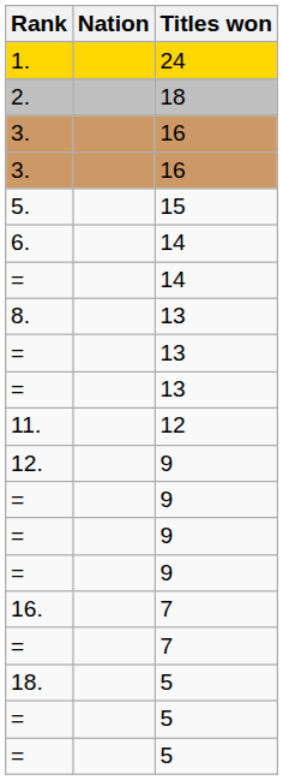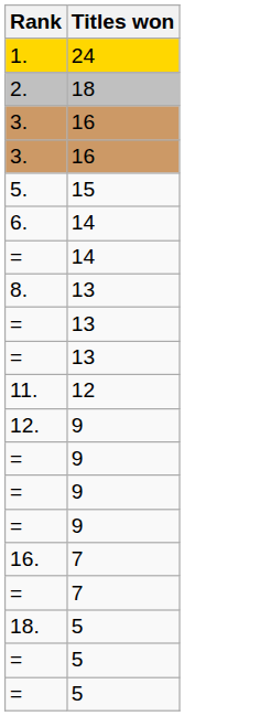 <table class="wikitable">
 <tr>
 <th>Rank</th>
-<th>Nation</th>
 <th>Titles won</th>
 </tr>
 <tr bgcolor="gold">
 <td>1.</td>
-<td></td>
 <td>24</td>
 </tr>
 <tr bgcolor="silver">
 <td>2.</td>
-<td></td>
 <td>18</td>
 </tr>
 <tr bgcolor="cc9966">
 <td>3.</td>
-<td></td>
 <td>16</td>
 </tr>
 <tr bgcolor="cc9966">
 <td>3.</td>
-<td></td>
 <td>16</td>
 </tr>
 <tr>
 <td>5.</td>
-<td></td>
 <td>15</td>
 </tr>
 <tr>
 <td>6.</td>
-<td></td>
 <td>14</td>
 </tr>
 <tr>
 <td>=</td>
-<td></td>
 <td>14</td>
 </tr>
 <tr>
 <td>8.</td>
-<td></td>
 <td>13</td>
 </tr>
 <tr>
 <td>=</td>
-<td></td>
 <td>13</td>
 </tr>
 <tr>
 <td>=</td>
-<td></td>
 <td>13</td>
 </tr>
 <tr>
 <td>11.</td>
-<td></td>
 <td>12</td>
 </tr>
 <tr>
 <td>12.</td>
-<td></td>
 <td>9</td>
 </tr>
 <tr>
 <td>=</td>
-<td></td>
 <td>9</td>
 </tr>
 <tr>
 <td>=</td>
-<td></td>
 <td>9</td>
 </tr>
 <tr>
 <td>=</td>
-<td></td>
 <td>9</td>
 </tr>
 <tr>
 <td>16.</td>
-<td></td>
 <td>7</td>
 </tr>
 <tr>
 <td>=</td>
-<td></td>
 <td>7</td>
 </tr>
 <tr>
 <td>18.</td>
-<td></td>
 <td>5</td>
 </tr>
 <tr>
 <td>=</td>
-<td></td>
 <td>5</td>
 </tr>
 <tr>
 <td>=</td>
-<td></td>
 <td>5</td>
 </tr>
 </table>
